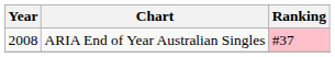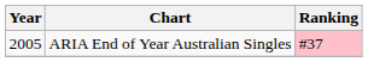 <table class="wikitable" border="1">
 <tr>
 <th>Year</th>
 <th>Chart</th>
 <th>Ranking</th>
 </tr>
 <tr>
-<td>2008</td>
+<td>2005</td>
 <td>ARIA End of Year Australian Singles</td>
 <td style="background: pink;">#37</td>
 </tr>
 <tr>
 </tr>
 </table>
